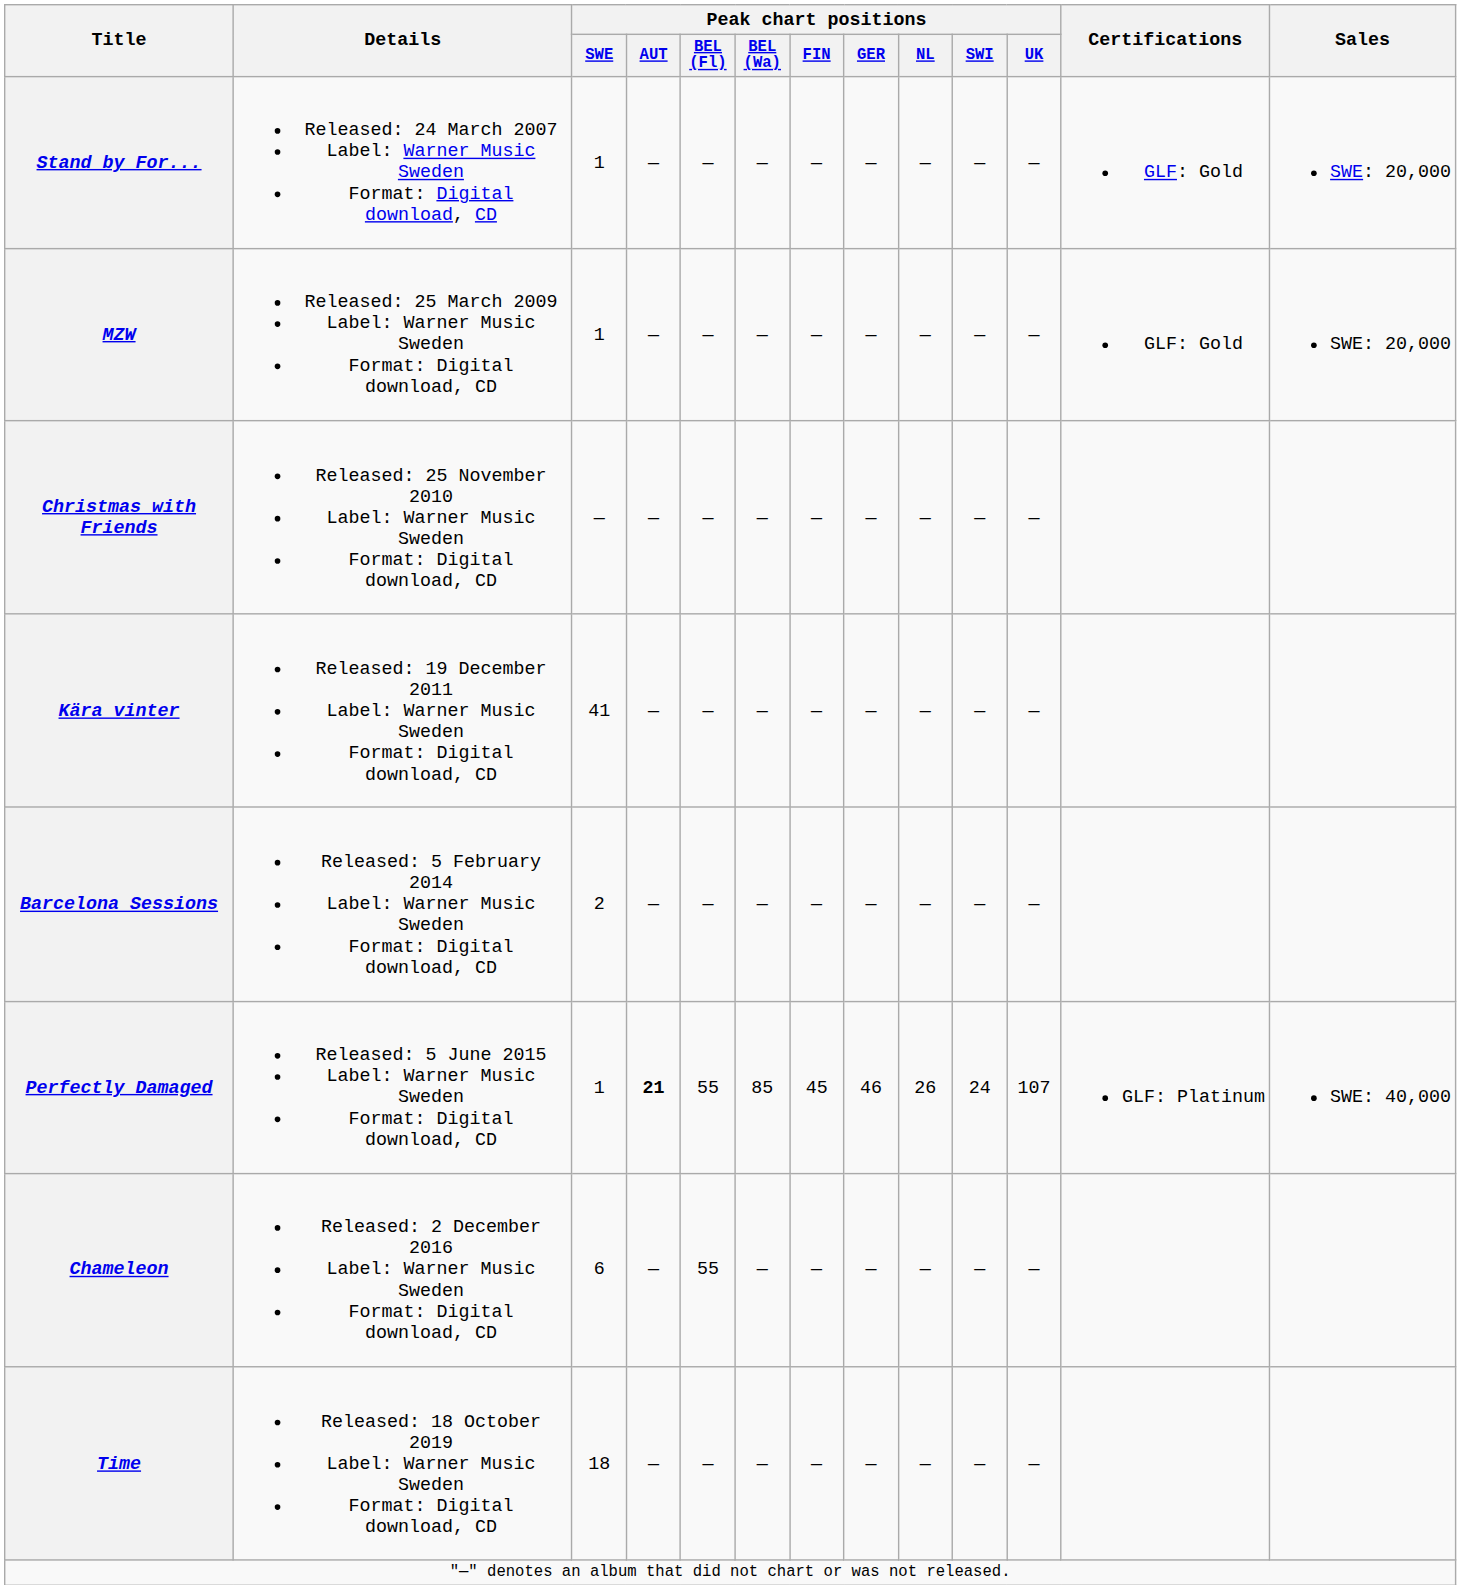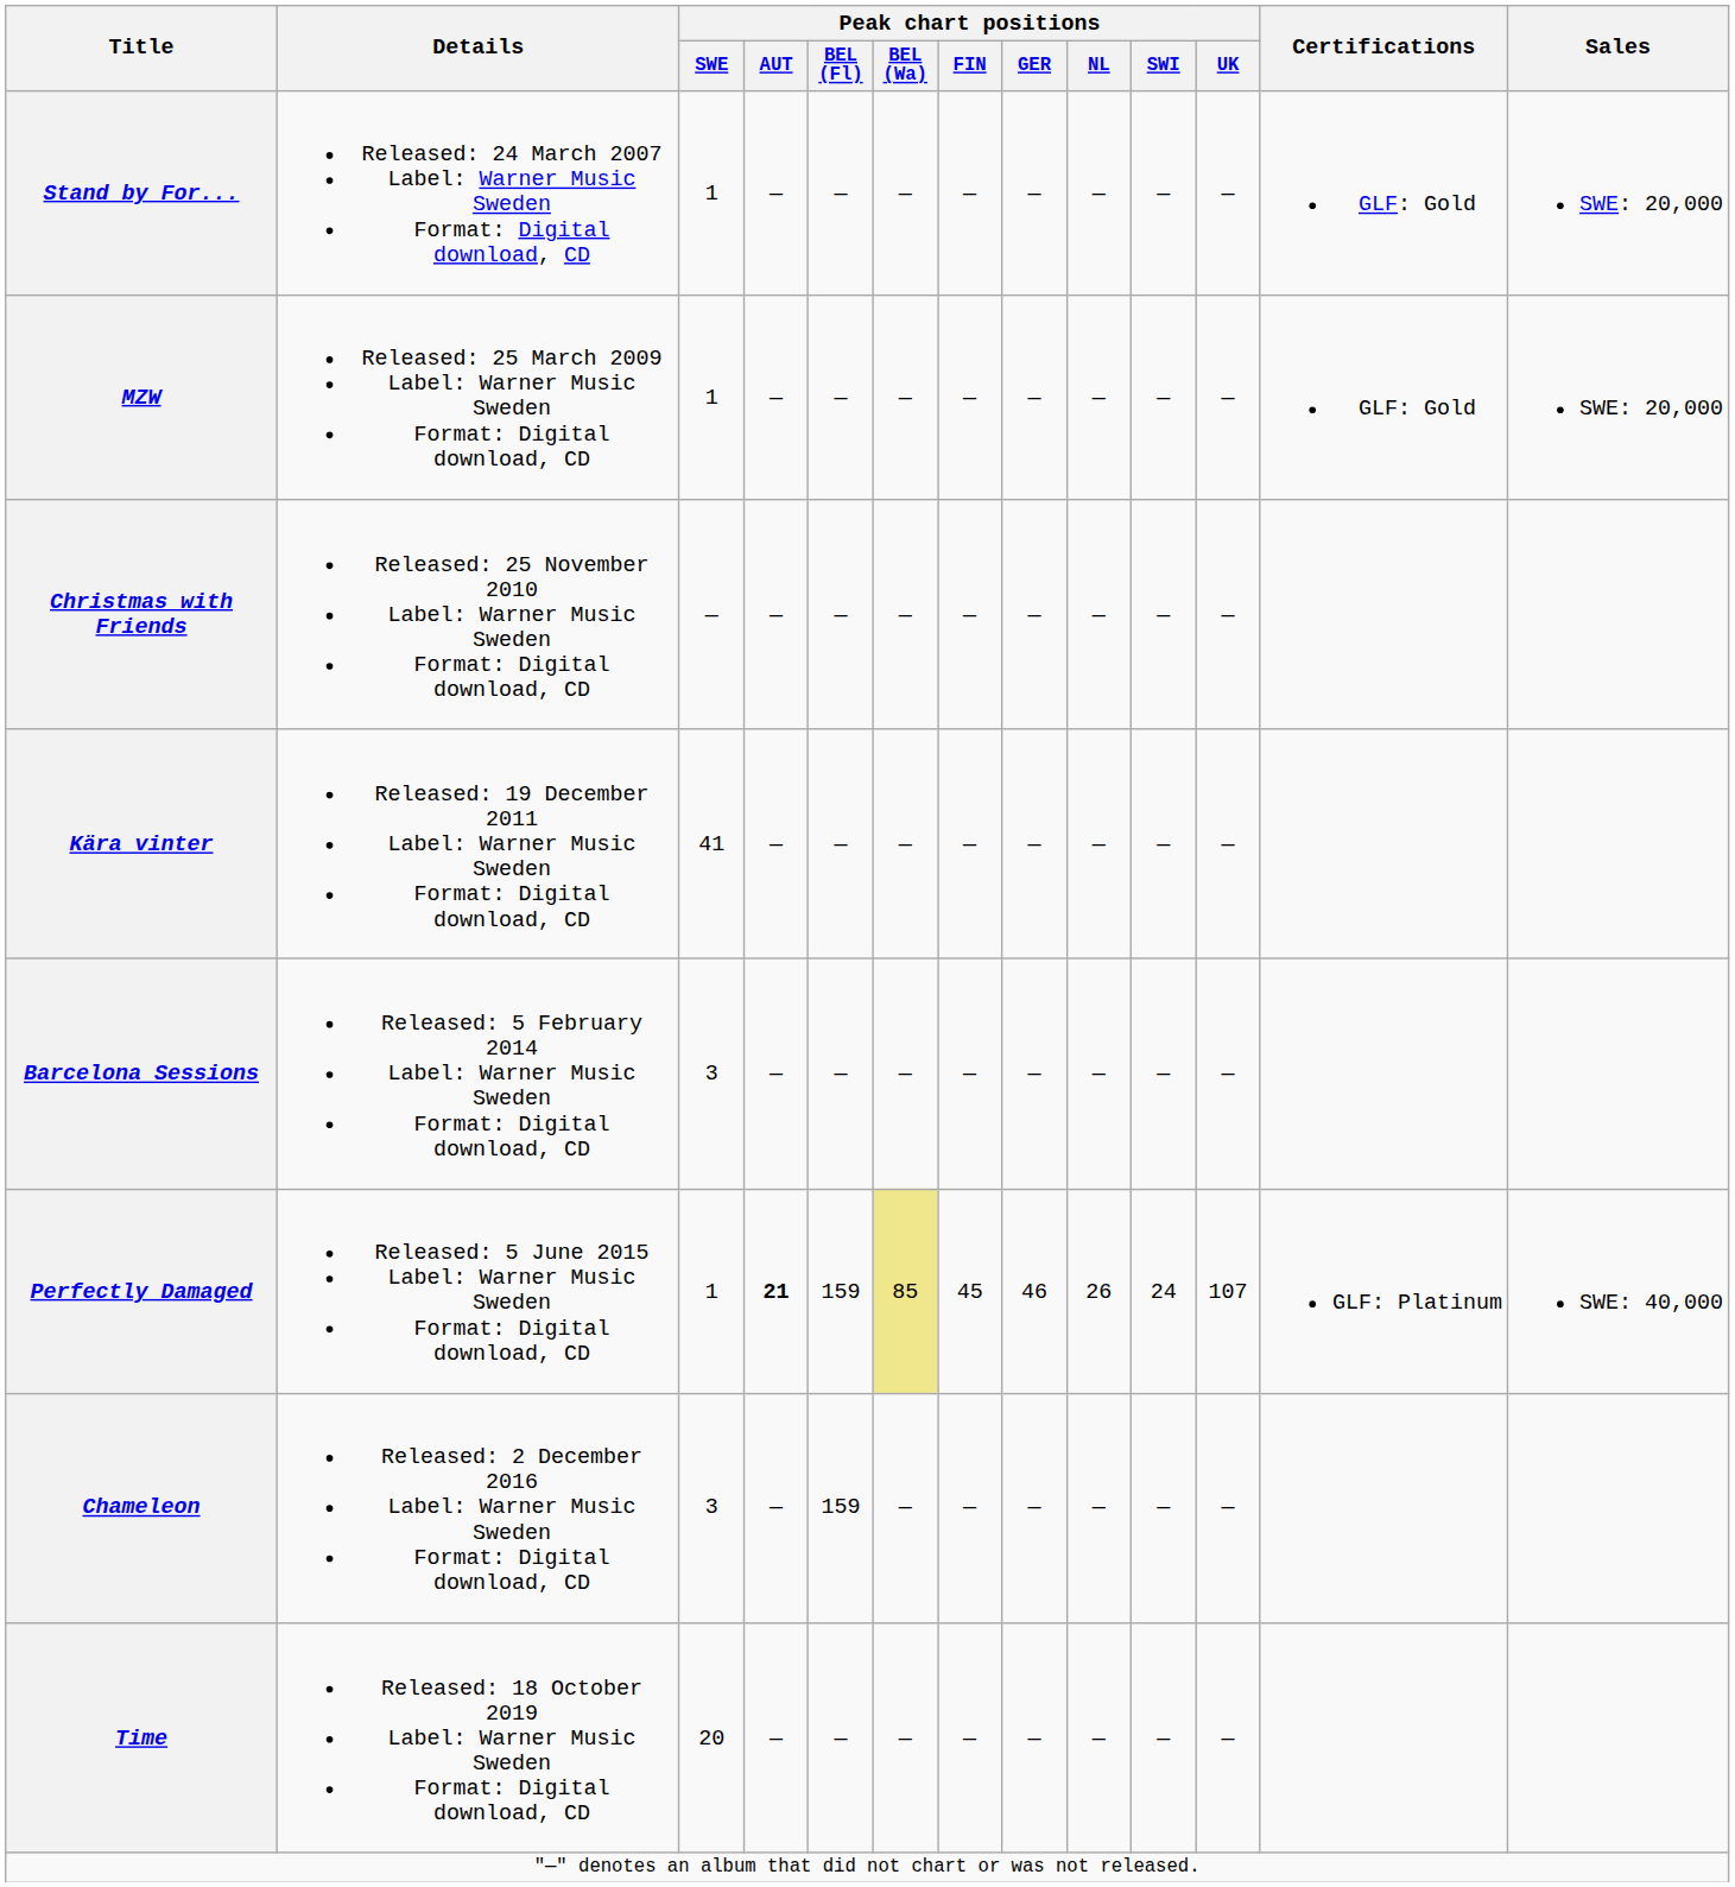 <table class="wikitable plainrowheaders" style="text-align:center;">
 <tr>
 <th scope="col" rowspan="2" style="width:12em;">Title</th>
 <th scope="col" rowspan="2" style="width:18em;">Details</th>
 <th scope="col" colspan="9">Peak chart positions</th>
 <th scope="col" rowspan="2">Certifications</th>
 <th scope="col" rowspan="2">Sales</th>
 </tr>
 <tr>
 <th scope="col" style="width:3em;font-size:85%;"><a href='#'>SWE</a><br></th>
 <th scope="col" style="width:3em;font-size:85%;"><a href='#'>AUT</a><br></th>
 <th scope="col" style="width:3em;font-size:85%;"><a href='#'>BEL (Fl)</a><br></th>
 <th scope="col" style="width:3em;font-size:85%;"><a href='#'>BEL (Wa)</a><br></th>
 <th scope="col" style="width:3em;font-size:85%;"><a href='#'>FIN</a><br></th>
 <th scope="col" style="width:3em;font-size:85%;"><a href='#'>GER</a><br></th>
 <th scope="col" style="width:3em;font-size:85%;"><a href='#'>NL</a><br></th>
 <th scope="col" style="width:3em;font-size:85%;"><a href='#'>SWI</a><br></th>
 <th scope="col" style="width:3em;font-size:85%;"><a href='#'>UK</a><br></th>
 </tr>
 <tr>
 <th scope="row"><em><a href='#'>Stand by For...</a></em></th>
 <td><br><ul><li>Released: 24 March 2007</li><li>Label: <a href='#'>Warner Music Sweden</a></li><li>Format: <a href='#'>Digital download</a>, <a href='#'>CD</a></li></ul></td>
 <td>1</td>
 <td>—</td>
 <td>—</td>
 <td>—</td>
 <td>—</td>
 <td>—</td>
 <td>—</td>
 <td>—</td>
 <td>—</td>
 <td><br><ul><li><a href='#'>GLF</a>: Gold</li></ul></td>
 <td><br><ul><li><a href='#'>SWE</a>: 20,000</li></ul></td>
 </tr>
 <tr>
 <th scope="row"><em><a href='#'>MZW</a></em></th>
 <td><br><ul><li>Released: 25 March 2009</li><li>Label: Warner Music Sweden</li><li>Format: Digital download, CD</li></ul></td>
 <td>1</td>
 <td>—</td>
 <td>—</td>
 <td>—</td>
 <td>—</td>
 <td>—</td>
 <td>—</td>
 <td>—</td>
 <td>—</td>
 <td><br><ul><li>GLF: Gold</li></ul></td>
 <td><br><ul><li>SWE: 20,000</li></ul></td>
 </tr>
 <tr>
 <th scope="row"><em><a href='#'>Christmas with Friends</a></em></th>
 <td><br><ul><li>Released: 25 November 2010</li><li>Label: Warner Music Sweden</li><li>Format: Digital download, CD</li></ul></td>
 <td>—</td>
 <td>—</td>
 <td>—</td>
 <td>—</td>
 <td>—</td>
 <td>—</td>
 <td>—</td>
 <td>—</td>
 <td>—</td>
 <td></td>
 <td></td>
 </tr>
 <tr>
 <th scope="row"><em><a href='#'>Kära vinter</a></em></th>
 <td><br><ul><li>Released: 19 December 2011</li><li>Label: Warner Music Sweden</li><li>Format: Digital download, CD</li></ul></td>
 <td>41</td>
 <td>—</td>
 <td>—</td>
 <td>—</td>
 <td>—</td>
 <td>—</td>
 <td>—</td>
 <td>—</td>
 <td>—</td>
 <td></td>
 <td></td>
 </tr>
 <tr>
 <th scope="row"><em><a href='#'>Barcelona Sessions</a></em></th>
 <td><br><ul><li>Released: 5 February 2014</li><li>Label: Warner Music Sweden</li><li>Format: Digital download, CD</li></ul></td>
-<td>2</td>
+<td>3</td>
 <td>—</td>
 <td>—</td>
 <td>—</td>
 <td>—</td>
 <td>—</td>
 <td>—</td>
 <td>—</td>
 <td>—</td>
 <td></td>
 <td></td>
 </tr>
 <tr>
 <th scope="row"><em><a href='#'>Perfectly Damaged</a></em></th>
 <td><br><ul><li>Released: 5 June 2015</li><li>Label: Warner Music Sweden</li><li>Format: Digital download, CD</li></ul></td>
 <td>1</td>
 <td><strong>21</strong></td>
-<td>55</td>
-<td>85</td>
+<td>159</td>
+<td style="background: khaki;">85</td>
 <td>45</td>
 <td>46</td>
 <td>26</td>
 <td>24</td>
 <td>107</td>
 <td><br><ul><li>GLF: Platinum</li></ul></td>
 <td><br><ul><li>SWE: 40,000</li></ul></td>
 </tr>
 <tr>
 <th scope="row"><em><a href='#'>Chameleon</a></em></th>
 <td><br><ul><li>Released: 2 December 2016</li><li>Label: Warner Music Sweden</li><li>Format: Digital download, CD</li></ul></td>
-<td>6</td>
+<td>3</td>
 <td>—</td>
-<td>55</td>
+<td>159</td>
 <td>—</td>
 <td>—</td>
 <td>—</td>
 <td>—</td>
 <td>—</td>
 <td>—</td>
 <td></td>
 <td></td>
 </tr>
 <tr>
 <th scope="row"><em><a href='#'>Time</a></em></th>
 <td><br><ul><li>Released: 18 October 2019</li><li>Label: Warner Music Sweden</li><li>Format: Digital download, CD</li></ul></td>
-<td>18</td>
+<td>20</td>
 <td>—</td>
 <td>—</td>
 <td>—</td>
 <td>—</td>
 <td>—</td>
 <td>—</td>
 <td>—</td>
 <td>—</td>
 <td></td>
 <td></td>
 </tr>
 <tr>
 <td colspan="20" style="font-size:85%;">"—" denotes an album that did not chart or was not released.</td>
 </tr>
 </table>
